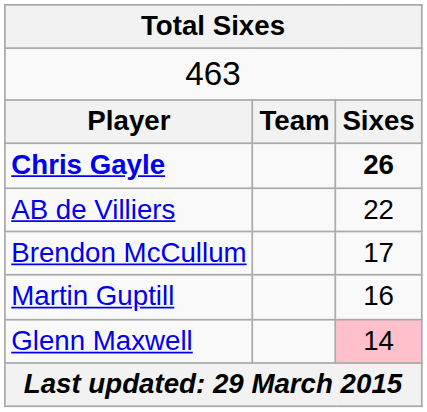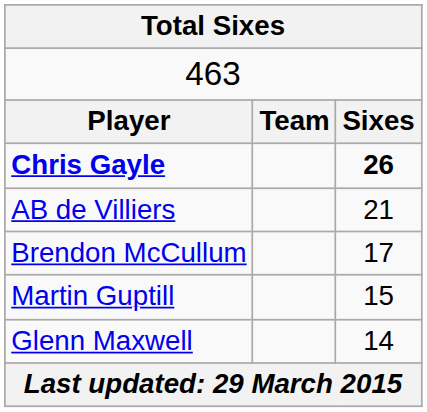 <table class="wikitable sortable" style="text-align:center">
 <tr>
 <th class="unsortable" colspan=3>Total Sixes</th>
 </tr>
 <tr>
 <td class="unsortable" colspan=3><big>463</big></td>
 </tr>
 <tr>
 <th class="unsortable">Player</th>
 <th>Team</th>
 <th>Sixes</th>
 </tr>
 <tr>
 <td style="text-align:left"><strong><a href='#'>Chris Gayle</a></strong></td>
 <td style="text-align:left"><strong></strong></td>
 <td><strong>26</strong></td>
 </tr>
 <tr>
 <td style="text-align:left"><a href='#'>AB de Villiers</a></td>
 <td style="text-align:left"></td>
-<td>22</td>
+<td>21</td>
 </tr>
 <tr>
 <td style="text-align:left"><a href='#'>Brendon McCullum</a></td>
 <td style="text-align:left"></td>
 <td>17</td>
 </tr>
 <tr>
 <td style="text-align:left"><a href='#'>Martin Guptill</a></td>
 <td style="text-align:left"></td>
-<td>16</td>
+<td>15</td>
 </tr>
 <tr>
 <td style="text-align:left"><a href='#'>Glenn Maxwell</a></td>
 <td style="text-align:left"></td>
-<td style="background: pink;">14</td>
+<td>14</td>
 </tr>
 <tr>
 <th colspan=12><em>Last updated: 29 March 2015</em></th>
 </tr>
 </table>
